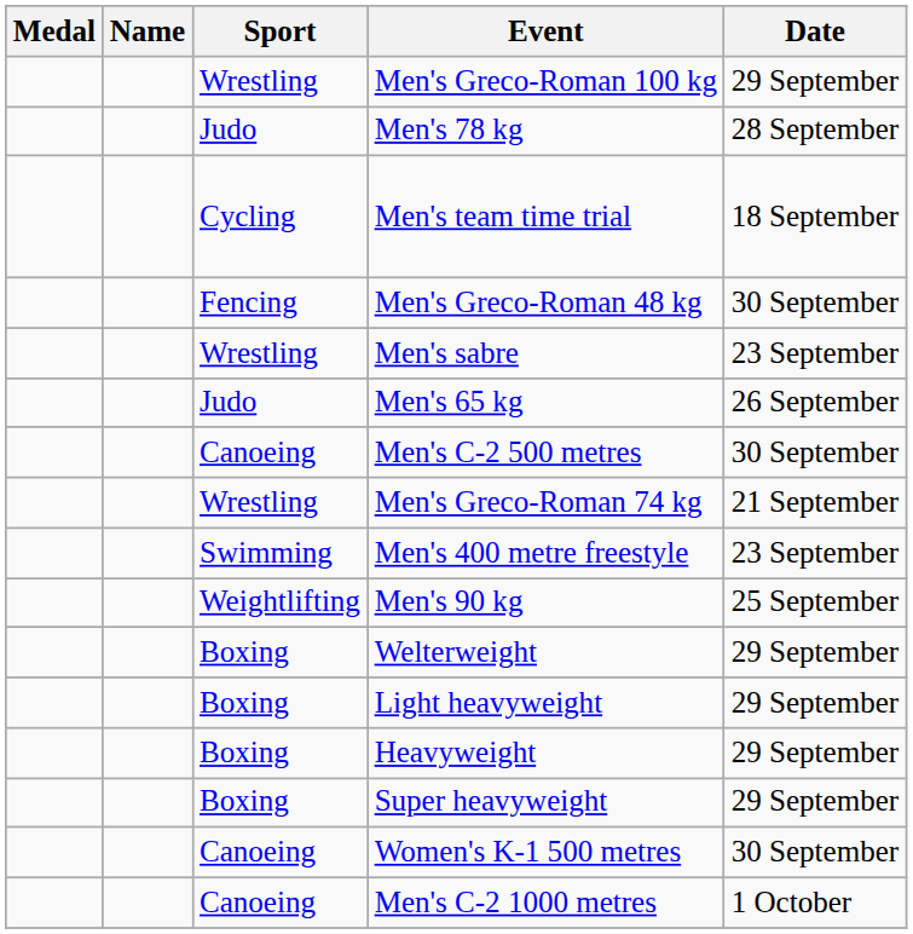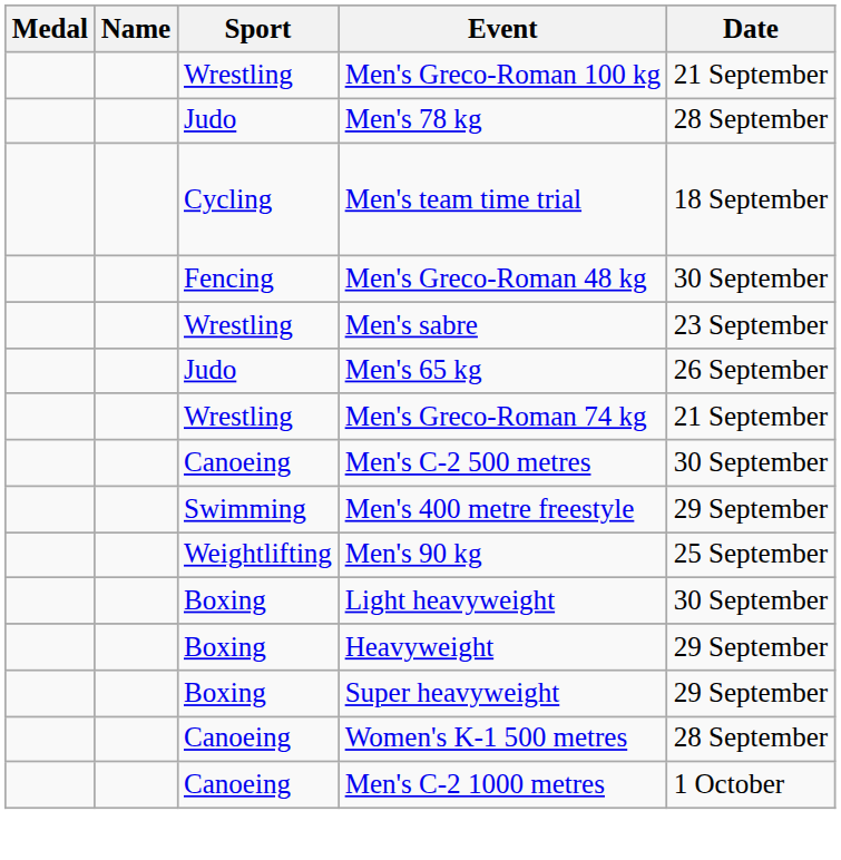 <table class="wikitable sortable" style="font-size:90%">
 <tr>
 <th>Medal</th>
 <th>Name</th>
 <th>Sport</th>
 <th>Event</th>
 <th>Date</th>
 </tr>
 <tr>
 <td></td>
 <td></td>
 <td><a href='#'>Wrestling</a></td>
 <td><a href='#'>Men's Greco-Roman 100 kg</a></td>
-<td>29 September</td>
+<td>21 September</td>
 </tr>
 <tr>
 <td></td>
 <td></td>
 <td><a href='#'>Judo</a></td>
 <td><a href='#'>Men's 78 kg</a></td>
 <td>28 September</td>
 </tr>
 <tr>
 <td></td>
 <td><br><br><br></td>
 <td><a href='#'>Cycling</a></td>
 <td><a href='#'>Men's team time trial</a></td>
 <td>18 September</td>
 </tr>
 <tr>
 <td></td>
 <td></td>
 <td><a href='#'>Fencing</a></td>
 <td><a href='#'>Men's Greco-Roman 48 kg</a></td>
 <td>30 September</td>
 </tr>
 <tr>
 <td></td>
 <td></td>
 <td><a href='#'>Wrestling</a></td>
 <td><a href='#'>Men's sabre</a></td>
 <td>23 September</td>
 </tr>
 <tr>
 <td></td>
 <td></td>
 <td><a href='#'>Judo</a></td>
 <td><a href='#'>Men's 65 kg</a></td>
 <td>26 September</td>
 </tr>
 <tr>
 <td></td>
+<td></td>
+<td><a href='#'>Wrestling</a></td>
+<td><a href='#'>Men's Greco-Roman 74 kg</a></td>
+<td>21 September</td>
+</tr>
+<tr>
+<td></td>
 <td><br></td>
 <td><a href='#'>Canoeing</a></td>
 <td><a href='#'>Men's C-2 500 metres</a></td>
 <td>30 September</td>
 </tr>
 <tr>
 <td></td>
 <td></td>
-<td><a href='#'>Wrestling</a></td>
-<td><a href='#'>Men's Greco-Roman 74 kg</a></td>
-<td>21 September</td>
-</tr>
-<tr>
-<td></td>
-<td></td>
 <td><a href='#'>Swimming</a></td>
 <td><a href='#'>Men's 400 metre freestyle</a></td>
-<td>23 September</td>
+<td>29 September</td>
 </tr>
 <tr>
 <td></td>
 <td></td>
 <td><a href='#'>Weightlifting</a></td>
 <td><a href='#'>Men's 90 kg</a></td>
 <td>25 September</td>
 </tr>
 <tr>
 <td></td>
 <td></td>
 <td><a href='#'>Boxing</a></td>
-<td><a href='#'>Welterweight</a></td>
-<td>29 September</td>
-</tr>
-<tr>
-<td></td>
-<td></td>
-<td><a href='#'>Boxing</a></td>
 <td><a href='#'>Light heavyweight</a></td>
-<td>29 September</td>
+<td>30 September</td>
 </tr>
 <tr>
 <td></td>
 <td></td>
 <td><a href='#'>Boxing</a></td>
 <td><a href='#'>Heavyweight</a></td>
 <td>29 September</td>
 </tr>
 <tr>
 <td></td>
 <td></td>
 <td><a href='#'>Boxing</a></td>
 <td><a href='#'>Super heavyweight</a></td>
 <td>29 September</td>
 </tr>
 <tr>
 <td></td>
 <td></td>
 <td><a href='#'>Canoeing</a></td>
 <td><a href='#'>Women's K-1 500 metres</a></td>
-<td>30 September</td>
+<td>28 September</td>
 </tr>
 <tr>
 <td></td>
 <td><br></td>
 <td><a href='#'>Canoeing</a></td>
 <td><a href='#'>Men's C-2 1000 metres</a></td>
 <td>1 October</td>
 </tr>
 </table>
